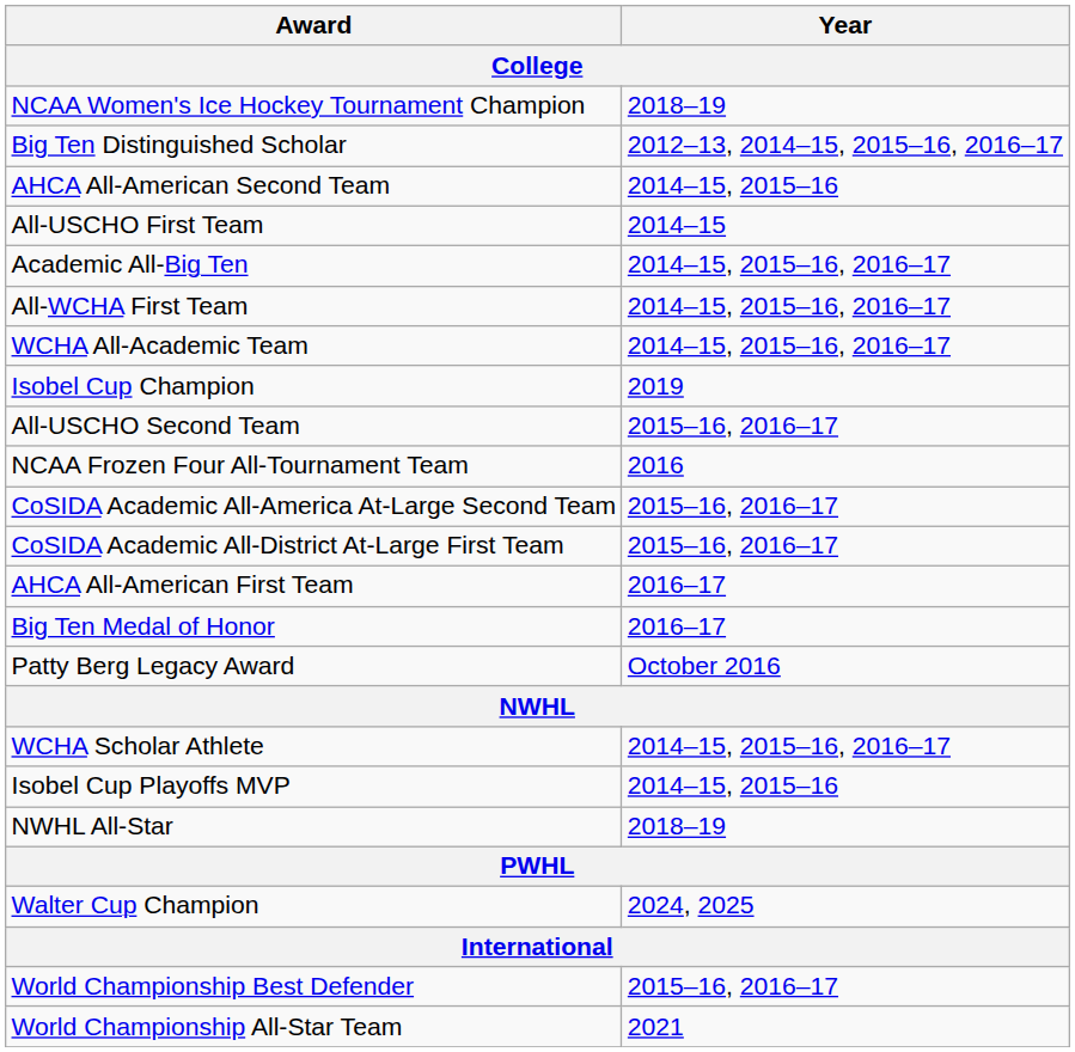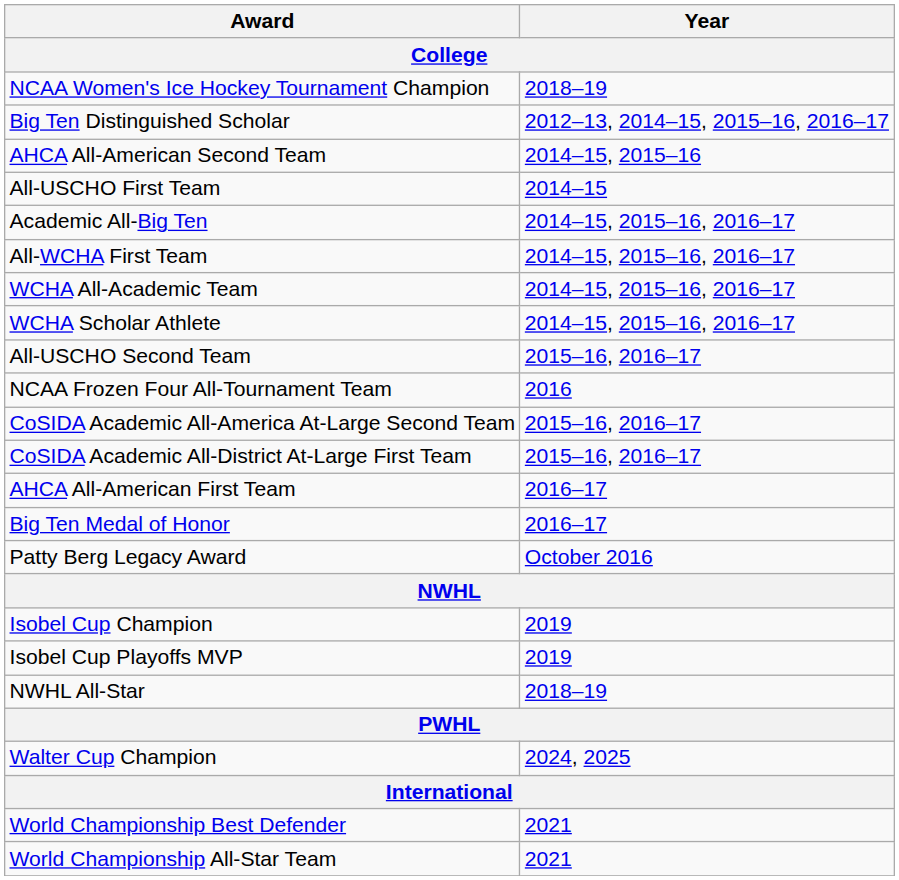 <table class="wikitable">
 <tr>
 <th scope="col">Award</th>
 <th scope="col">Year</th>
 </tr>
 <tr>
 <th colspan="2"><a href='#'>College</a></th>
 </tr>
 <tr>
 <td><a href='#'>NCAA Women's Ice Hockey Tournament</a> Champion</td>
 <td><a href='#'>2018–19</a></td>
 </tr>
 <tr>
 <td><a href='#'>Big Ten</a> Distinguished Scholar</td>
 <td><a href='#'>2012–13</a>, <a href='#'>2014–15</a>, <a href='#'>2015–16</a>, <a href='#'>2016–17</a></td>
 </tr>
 <tr>
 <td><a href='#'>AHCA</a> All-American Second Team</td>
 <td><a href='#'>2014–15</a>, <a href='#'>2015–16</a></td>
 </tr>
 <tr>
 <td>All-USCHO First Team</td>
 <td><a href='#'>2014–15</a></td>
 </tr>
 <tr>
 <td>Academic All-<a href='#'>Big Ten</a></td>
 <td><a href='#'>2014–15</a>, <a href='#'>2015–16</a>, <a href='#'>2016–17</a></td>
 </tr>
 <tr>
 <td>All-<a href='#'>WCHA</a> First Team</td>
 <td><a href='#'>2014–15</a>, <a href='#'>2015–16</a>, <a href='#'>2016–17</a></td>
 </tr>
 <tr>
 <td><a href='#'>WCHA</a> All-Academic Team</td>
 <td><a href='#'>2014–15</a>, <a href='#'>2015–16</a>, <a href='#'>2016–17</a></td>
 </tr>
 <tr>
-<td><a href='#'>Isobel Cup</a> Champion</td>
-<td><a href='#'>2019</a></td>
+<td><a href='#'>WCHA</a> Scholar Athlete</td>
+<td><a href='#'>2014–15</a>, <a href='#'>2015–16</a>, <a href='#'>2016–17</a></td>
 </tr>
 <tr>
 <td>All-USCHO Second Team</td>
 <td><a href='#'>2015–16</a>, <a href='#'>2016–17</a></td>
 </tr>
 <tr>
 <td>NCAA Frozen Four All-Tournament Team</td>
 <td><a href='#'>2016</a></td>
 </tr>
 <tr>
 <td><a href='#'>CoSIDA</a> Academic All-America At-Large Second Team</td>
 <td><a href='#'>2015–16</a>, <a href='#'>2016–17</a></td>
 </tr>
 <tr>
 <td><a href='#'>CoSIDA</a> Academic All-District At-Large First Team</td>
 <td><a href='#'>2015–16</a>, <a href='#'>2016–17</a></td>
 </tr>
 <tr>
 <td><a href='#'>AHCA</a> All-American First Team</td>
 <td><a href='#'>2016–17</a></td>
 </tr>
 <tr>
 <td><a href='#'>Big Ten Medal of Honor</a></td>
 <td><a href='#'>2016–17</a></td>
 </tr>
 <tr>
 <td>Patty Berg Legacy Award</td>
 <td><a href='#'>October 2016</a></td>
 </tr>
 <tr>
 <th colspan="2" style="text-align:center;"><a href='#'>NWHL</a></th>
 </tr>
 <tr>
-<td><a href='#'>WCHA</a> Scholar Athlete</td>
-<td><a href='#'>2014–15</a>, <a href='#'>2015–16</a>, <a href='#'>2016–17</a></td>
+<td><a href='#'>Isobel Cup</a> Champion</td>
+<td><a href='#'>2019</a></td>
 </tr>
 <tr>
 <td>Isobel Cup Playoffs MVP</td>
-<td><a href='#'>2014–15</a>, <a href='#'>2015–16</a></td>
+<td><a href='#'>2019</a></td>
 </tr>
 <tr>
 <td>NWHL All-Star</td>
 <td><a href='#'>2018–19</a></td>
 </tr>
 <tr>
 <th colspan="2" style="text-align:center;"><a href='#'>PWHL</a></th>
 </tr>
 <tr>
 <td><a href='#'>Walter Cup</a> Champion</td>
 <td><a href='#'>2024</a>, <a href='#'>2025</a></td>
 </tr>
 <tr>
 <th colspan="2" style="text-align:center;"><a href='#'>International</a></th>
 </tr>
 <tr>
 <td><a href='#'>World Championship Best Defender</a></td>
-<td><a href='#'>2015–16</a>, <a href='#'>2016–17</a></td>
+<td><a href='#'>2021</a></td>
 </tr>
 <tr>
 <td><a href='#'>World Championship</a> All-Star Team</td>
 <td><a href='#'>2021</a></td>
 </tr>
 </table>
